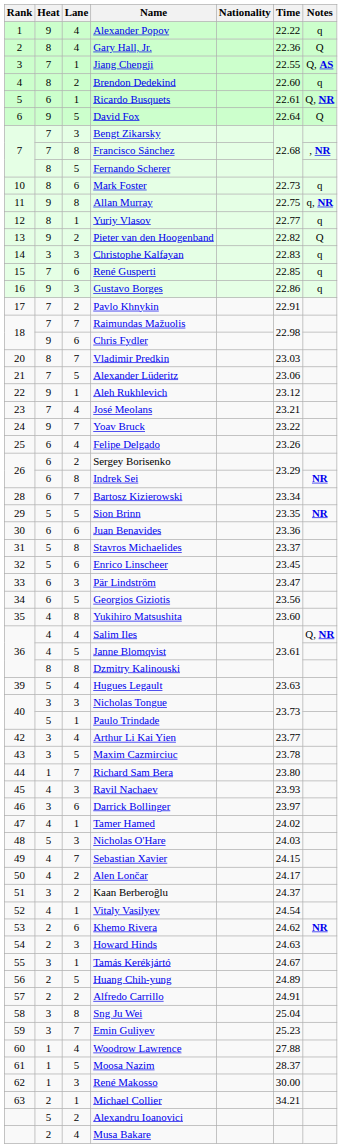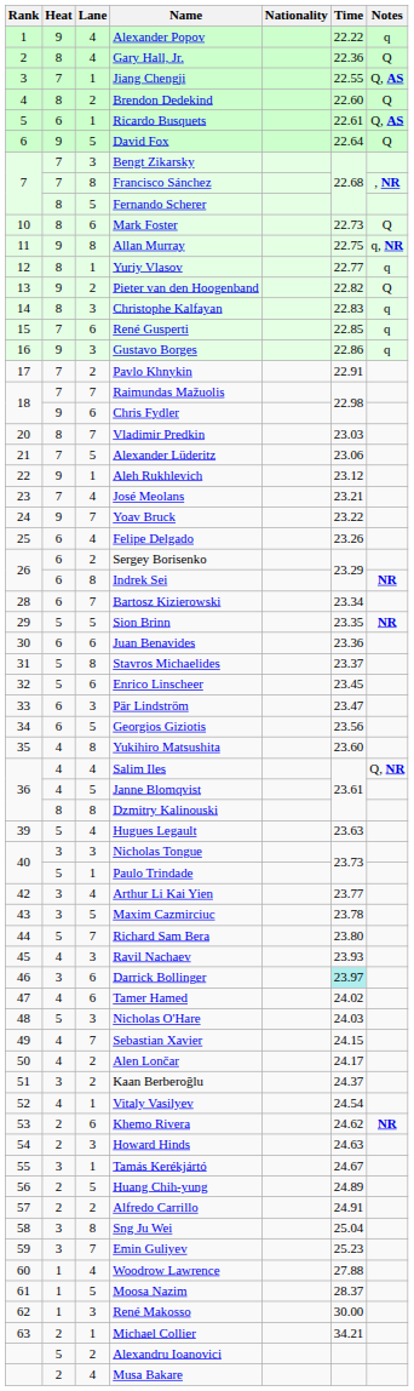 <table class="wikitable sortable" style="text-align:center">
 <tr>
 <th>Rank</th>
 <th>Heat</th>
 <th>Lane</th>
 <th>Name</th>
 <th>Nationality</th>
 <th>Time</th>
 <th>Notes</th>
 </tr>
 <tr bgcolor=#cfc>
 <td>1</td>
 <td>9</td>
 <td>4</td>
 <td align=left><a href='#'>Alexander Popov</a></td>
 <td align=left></td>
 <td>22.22</td>
 <td>q</td>
 </tr>
 <tr bgcolor=#cfc>
 <td>2</td>
 <td>8</td>
 <td>4</td>
 <td align=left><a href='#'>Gary Hall, Jr.</a></td>
 <td align=left></td>
 <td>22.36</td>
 <td>Q</td>
 </tr>
 <tr bgcolor=#cfc>
 <td>3</td>
 <td>7</td>
 <td>1</td>
 <td align=left><a href='#'>Jiang Chengji</a></td>
 <td align=left></td>
 <td>22.55</td>
 <td>Q, <strong><a href='#'>AS</a></strong></td>
 </tr>
 <tr bgcolor=#cfc>
 <td>4</td>
 <td>8</td>
 <td>2</td>
 <td align=left><a href='#'>Brendon Dedekind</a></td>
 <td align=left></td>
 <td>22.60</td>
-<td>q</td>
+<td>Q</td>
 </tr>
 <tr bgcolor=#cfc>
 <td>5</td>
 <td>6</td>
 <td>1</td>
 <td align=left><a href='#'>Ricardo Busquets</a></td>
 <td align=left></td>
 <td>22.61</td>
-<td>Q, <strong><a href='#'>NR</a></strong></td>
+<td>Q, <strong><a href='#'>AS</a></strong></td>
 </tr>
 <tr bgcolor=#cfc>
 <td>6</td>
 <td>9</td>
 <td>5</td>
 <td align=left><a href='#'>David Fox</a></td>
 <td align=left></td>
 <td>22.64</td>
 <td>Q</td>
 </tr>
 <tr bgcolor=e5ffe5>
 <td rowspan=3>7</td>
 <td>7</td>
 <td>3</td>
 <td align=left><a href='#'>Bengt Zikarsky</a></td>
 <td align=left></td>
 <td rowspan=3>22.68</td>
 <td></td>
 </tr>
 <tr bgcolor=e5ffe5>
 <td>7</td>
 <td>8</td>
 <td align=left><a href='#'>Francisco Sánchez</a></td>
 <td align=left></td>
 <td>, <strong><a href='#'>NR</a></strong></td>
 </tr>
 <tr bgcolor=e5ffe5>
 <td>8</td>
 <td>5</td>
 <td align=left><a href='#'>Fernando Scherer</a></td>
 <td align=left></td>
 <td></td>
 </tr>
 <tr bgcolor=e5ffe5>
 <td>10</td>
 <td>8</td>
 <td>6</td>
 <td align=left><a href='#'>Mark Foster</a></td>
 <td align=left></td>
 <td>22.73</td>
-<td>q</td>
+<td>Q</td>
 </tr>
 <tr bgcolor=e5ffe5>
 <td>11</td>
 <td>9</td>
 <td>8</td>
 <td align=left><a href='#'>Allan Murray</a></td>
 <td align=left></td>
 <td>22.75</td>
 <td>q, <strong><a href='#'>NR</a></strong></td>
 </tr>
 <tr bgcolor=e5ffe5>
 <td>12</td>
 <td>8</td>
 <td>1</td>
 <td align=left><a href='#'>Yuriy Vlasov</a></td>
 <td align=left></td>
 <td>22.77</td>
 <td>q</td>
 </tr>
 <tr bgcolor=e5ffe5>
 <td>13</td>
 <td>9</td>
 <td>2</td>
 <td align=left><a href='#'>Pieter van den Hoogenband</a></td>
 <td align=left></td>
 <td>22.82</td>
 <td>Q</td>
 </tr>
 <tr bgcolor=e5ffe5>
 <td>14</td>
-<td>3</td>
+<td>8</td>
 <td>3</td>
 <td align=left><a href='#'>Christophe Kalfayan</a></td>
 <td align=left></td>
 <td>22.83</td>
 <td>q</td>
 </tr>
 <tr bgcolor=e5ffe5>
 <td>15</td>
 <td>7</td>
 <td>6</td>
 <td align=left><a href='#'>René Gusperti</a></td>
 <td align=left></td>
 <td>22.85</td>
 <td>q</td>
 </tr>
 <tr bgcolor=e5ffe5>
 <td>16</td>
 <td>9</td>
 <td>3</td>
 <td align=left><a href='#'>Gustavo Borges</a></td>
 <td align=left></td>
 <td>22.86</td>
 <td>q</td>
 </tr>
 <tr>
 <td>17</td>
 <td>7</td>
 <td>2</td>
 <td align=left><a href='#'>Pavlo Khnykin</a></td>
 <td align=left></td>
 <td>22.91</td>
 <td></td>
 </tr>
 <tr>
 <td rowspan=2>18</td>
 <td>7</td>
 <td>7</td>
 <td align=left><a href='#'>Raimundas Mažuolis</a></td>
 <td align=left></td>
 <td rowspan=2>22.98</td>
 <td></td>
 </tr>
 <tr>
 <td>9</td>
 <td>6</td>
 <td align=left><a href='#'>Chris Fydler</a></td>
 <td align=left></td>
 <td></td>
 </tr>
 <tr>
 <td>20</td>
 <td>8</td>
 <td>7</td>
 <td align=left><a href='#'>Vladimir Predkin</a></td>
 <td align=left></td>
 <td>23.03</td>
 <td></td>
 </tr>
 <tr>
 <td>21</td>
 <td>7</td>
 <td>5</td>
 <td align=left><a href='#'>Alexander Lüderitz</a></td>
 <td align=left></td>
 <td>23.06</td>
 <td></td>
 </tr>
 <tr>
 <td>22</td>
 <td>9</td>
 <td>1</td>
 <td align=left><a href='#'>Aleh Rukhlevich</a></td>
 <td align=left></td>
 <td>23.12</td>
 <td></td>
 </tr>
 <tr>
 <td>23</td>
 <td>7</td>
 <td>4</td>
 <td align=left><a href='#'>José Meolans</a></td>
 <td align=left></td>
 <td>23.21</td>
 <td></td>
 </tr>
 <tr>
 <td>24</td>
 <td>9</td>
 <td>7</td>
 <td align=left><a href='#'>Yoav Bruck</a></td>
 <td align=left></td>
 <td>23.22</td>
 <td></td>
 </tr>
 <tr>
 <td>25</td>
 <td>6</td>
 <td>4</td>
 <td align=left><a href='#'>Felipe Delgado</a></td>
 <td align=left></td>
 <td>23.26</td>
 <td></td>
 </tr>
 <tr>
 <td rowspan=2>26</td>
 <td>6</td>
 <td>2</td>
 <td align=left>Sergey Borisenko</td>
 <td align=left></td>
 <td rowspan=2>23.29</td>
 <td></td>
 </tr>
 <tr>
 <td>6</td>
 <td>8</td>
 <td align=left><a href='#'>Indrek Sei</a></td>
 <td align=left></td>
 <td><strong><a href='#'>NR</a></strong></td>
 </tr>
 <tr>
 <td>28</td>
 <td>6</td>
 <td>7</td>
 <td align=left><a href='#'>Bartosz Kizierowski</a></td>
 <td align=left></td>
 <td>23.34</td>
 <td></td>
 </tr>
 <tr>
 <td>29</td>
 <td>5</td>
 <td>5</td>
 <td align=left><a href='#'>Sion Brinn</a></td>
 <td align=left></td>
 <td>23.35</td>
 <td><strong><a href='#'>NR</a></strong></td>
 </tr>
 <tr>
 <td>30</td>
 <td>6</td>
 <td>6</td>
 <td align=left><a href='#'>Juan Benavides</a></td>
 <td align=left></td>
 <td>23.36</td>
 <td></td>
 </tr>
 <tr>
 <td>31</td>
 <td>5</td>
 <td>8</td>
 <td align=left><a href='#'>Stavros Michaelides</a></td>
 <td align=left></td>
 <td>23.37</td>
 <td></td>
 </tr>
 <tr>
 <td>32</td>
 <td>5</td>
 <td>6</td>
 <td align=left><a href='#'>Enrico Linscheer</a></td>
 <td align=left></td>
 <td>23.45</td>
 <td></td>
 </tr>
 <tr>
 <td>33</td>
 <td>6</td>
 <td>3</td>
 <td align=left><a href='#'>Pär Lindström</a></td>
 <td align=left></td>
 <td>23.47</td>
 <td></td>
 </tr>
 <tr>
 <td>34</td>
 <td>6</td>
 <td>5</td>
 <td align=left><a href='#'>Georgios Giziotis</a></td>
 <td align=left></td>
 <td>23.56</td>
 <td></td>
 </tr>
 <tr>
 <td>35</td>
 <td>4</td>
 <td>8</td>
 <td align=left><a href='#'>Yukihiro Matsushita</a></td>
 <td align=left></td>
 <td>23.60</td>
 <td></td>
 </tr>
 <tr>
 <td rowspan=3>36</td>
 <td>4</td>
 <td>4</td>
 <td align=left><a href='#'>Salim Iles</a></td>
 <td align=left></td>
 <td rowspan=3>23.61</td>
 <td>Q, <strong><a href='#'>NR</a></strong></td>
 </tr>
 <tr>
 <td>4</td>
 <td>5</td>
 <td align=left><a href='#'>Janne Blomqvist</a></td>
 <td align=left></td>
 <td></td>
 </tr>
 <tr>
 <td>8</td>
 <td>8</td>
 <td align=left><a href='#'>Dzmitry Kalinouski</a></td>
 <td align=left></td>
 <td></td>
 </tr>
 <tr>
 <td>39</td>
 <td>5</td>
 <td>4</td>
 <td align=left><a href='#'>Hugues Legault</a></td>
 <td align=left></td>
 <td>23.63</td>
 <td></td>
 </tr>
 <tr>
 <td rowspan=2>40</td>
 <td>3</td>
 <td>3</td>
 <td align=left><a href='#'>Nicholas Tongue</a></td>
 <td align=left></td>
 <td rowspan=2>23.73</td>
 <td></td>
 </tr>
 <tr>
 <td>5</td>
 <td>1</td>
 <td align=left><a href='#'>Paulo Trindade</a></td>
 <td align=left></td>
 <td></td>
 </tr>
 <tr>
 <td>42</td>
 <td>3</td>
 <td>4</td>
 <td align=left><a href='#'>Arthur Li Kai Yien</a></td>
 <td align=left></td>
 <td>23.77</td>
 <td></td>
 </tr>
 <tr>
 <td>43</td>
 <td>3</td>
 <td>5</td>
 <td align=left><a href='#'>Maxim Cazmirciuc</a></td>
 <td align=left></td>
 <td>23.78</td>
 <td></td>
 </tr>
 <tr>
 <td>44</td>
-<td>1</td>
+<td>5</td>
 <td>7</td>
 <td align=left><a href='#'>Richard Sam Bera</a></td>
 <td align=left></td>
 <td>23.80</td>
 <td></td>
 </tr>
 <tr>
 <td>45</td>
 <td>4</td>
 <td>3</td>
 <td align=left><a href='#'>Ravil Nachaev</a></td>
 <td align=left></td>
 <td>23.93</td>
 <td></td>
 </tr>
 <tr>
 <td>46</td>
 <td>3</td>
 <td>6</td>
 <td align=left><a href='#'>Darrick Bollinger</a></td>
 <td align=left></td>
-<td>23.97</td>
+<td style="background: paleturquoise;">23.97</td>
 <td></td>
 </tr>
 <tr>
 <td>47</td>
 <td>4</td>
-<td>1</td>
+<td>6</td>
 <td align=left><a href='#'>Tamer Hamed</a></td>
 <td align=left></td>
 <td>24.02</td>
 <td></td>
 </tr>
 <tr>
 <td>48</td>
 <td>5</td>
 <td>3</td>
 <td align=left><a href='#'>Nicholas O'Hare</a></td>
 <td align=left></td>
 <td>24.03</td>
 <td></td>
 </tr>
 <tr>
 <td>49</td>
 <td>4</td>
 <td>7</td>
 <td align=left><a href='#'>Sebastian Xavier</a></td>
 <td align=left></td>
 <td>24.15</td>
 <td></td>
 </tr>
 <tr>
 <td>50</td>
 <td>4</td>
 <td>2</td>
 <td align=left><a href='#'>Alen Lončar</a></td>
 <td align=left></td>
 <td>24.17</td>
 <td></td>
 </tr>
 <tr>
 <td>51</td>
 <td>3</td>
 <td>2</td>
 <td align=left>Kaan Berberoğlu</td>
 <td align=left></td>
 <td>24.37</td>
 <td></td>
 </tr>
 <tr>
 <td>52</td>
 <td>4</td>
 <td>1</td>
 <td align=left><a href='#'>Vitaly Vasilyev</a></td>
 <td align=left></td>
 <td>24.54</td>
 <td></td>
 </tr>
 <tr>
 <td>53</td>
 <td>2</td>
 <td>6</td>
 <td align=left><a href='#'>Khemo Rivera</a></td>
 <td align=left></td>
 <td>24.62</td>
 <td><strong><a href='#'>NR</a></strong></td>
 </tr>
 <tr>
 <td>54</td>
 <td>2</td>
 <td>3</td>
 <td align=left><a href='#'>Howard Hinds</a></td>
 <td align=left></td>
 <td>24.63</td>
 <td></td>
 </tr>
 <tr>
 <td>55</td>
 <td>3</td>
 <td>1</td>
 <td align=left><a href='#'>Tamás Kerékjártó</a></td>
 <td align=left></td>
 <td>24.67</td>
 <td></td>
 </tr>
 <tr>
 <td>56</td>
 <td>2</td>
 <td>5</td>
 <td align=left><a href='#'>Huang Chih-yung</a></td>
 <td align=left></td>
 <td>24.89</td>
 <td></td>
 </tr>
 <tr>
 <td>57</td>
 <td>2</td>
 <td>2</td>
 <td align=left><a href='#'>Alfredo Carrillo</a></td>
 <td align=left></td>
 <td>24.91</td>
 <td></td>
 </tr>
 <tr>
 <td>58</td>
 <td>3</td>
 <td>8</td>
 <td align=left><a href='#'>Sng Ju Wei</a></td>
 <td align=left></td>
 <td>25.04</td>
 <td></td>
 </tr>
 <tr>
 <td>59</td>
 <td>3</td>
 <td>7</td>
 <td align=left><a href='#'>Emin Guliyev</a></td>
 <td align=left></td>
 <td>25.23</td>
 <td></td>
 </tr>
 <tr>
 <td>60</td>
 <td>1</td>
 <td>4</td>
 <td align=left><a href='#'>Woodrow Lawrence</a></td>
 <td align=left></td>
 <td>27.88</td>
 <td></td>
 </tr>
 <tr>
 <td>61</td>
 <td>1</td>
 <td>5</td>
 <td align=left><a href='#'>Moosa Nazim</a></td>
 <td align=left></td>
 <td>28.37</td>
 <td></td>
 </tr>
 <tr>
 <td>62</td>
 <td>1</td>
 <td>3</td>
 <td align=left><a href='#'>René Makosso</a></td>
 <td align=left></td>
 <td>30.00</td>
 <td></td>
 </tr>
 <tr>
 <td>63</td>
 <td>2</td>
 <td>1</td>
 <td align=left><a href='#'>Michael Collier</a></td>
 <td align=left></td>
 <td>34.21</td>
 <td></td>
 </tr>
 <tr>
 <td></td>
 <td>5</td>
 <td>2</td>
 <td align=left><a href='#'>Alexandru Ioanovici</a></td>
 <td align=left></td>
 <td></td>
 <td></td>
 </tr>
 <tr>
 <td></td>
 <td>2</td>
 <td>4</td>
 <td align=left><a href='#'>Musa Bakare</a></td>
 <td align=left></td>
 <td></td>
 <td></td>
 </tr>
 </table>
